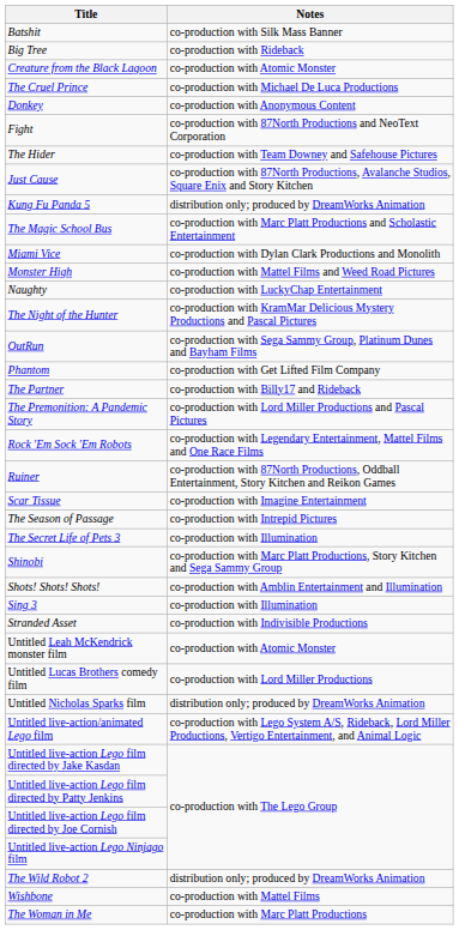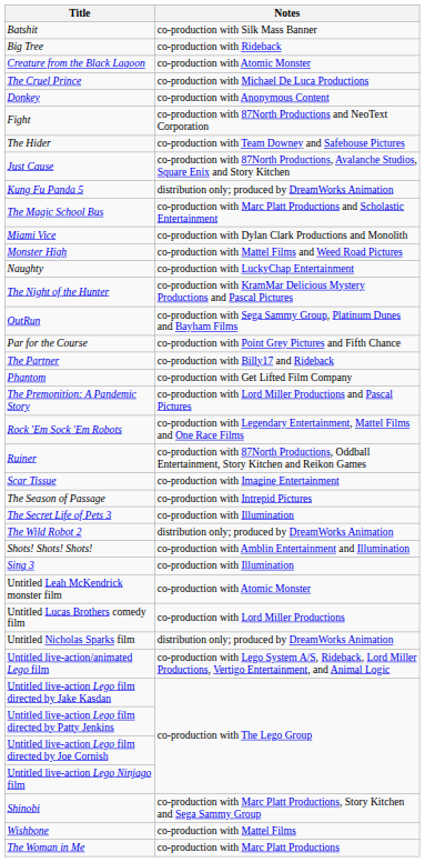 <table class="wikitable sortable" style="width:100%;">
 <tr>
 <th>Title</th>
 <th>Notes</th>
 </tr>
 <tr>
 <td><em>Batshit</em></td>
 <td>co-production with Silk Mass Banner</td>
 </tr>
 <tr>
 <td><em>Big Tree</em></td>
 <td>co-production with <a href='#'>Rideback</a></td>
 </tr>
 <tr>
 <td><em><a href='#'>Creature from the Black Lagoon</a></em></td>
 <td>co-production with <a href='#'>Atomic Monster</a></td>
 </tr>
 <tr>
 <td><em><a href='#'>The Cruel Prince</a></em></td>
 <td>co-production with <a href='#'>Michael De Luca Productions</a></td>
 </tr>
 <tr>
 <td><em><a href='#'>Donkey</a></em></td>
 <td>co-production with <a href='#'>Anonymous Content</a></td>
 </tr>
 <tr>
 <td><em>Fight</em></td>
 <td>co-production with <a href='#'>87North Productions</a> and NeoText Corporation</td>
 </tr>
 <tr>
 <td><em>The Hider</em></td>
 <td>co-production with <a href='#'>Team Downey</a> and <a href='#'>Safehouse Pictures</a></td>
 </tr>
 <tr>
 <td><em><a href='#'>Just Cause</a></em></td>
 <td>co-production with <a href='#'>87North Productions</a>, <a href='#'>Avalanche Studios</a>, <a href='#'>Square Enix</a> and Story Kitchen</td>
 </tr>
 <tr>
 <td><em><a href='#'>Kung Fu Panda 5</a></em></td>
 <td>distribution only; produced by <a href='#'>DreamWorks Animation</a></td>
 </tr>
 <tr>
 <td><em><a href='#'>The Magic School Bus</a></em></td>
 <td>co-production with <a href='#'>Marc Platt Productions</a> and <a href='#'>Scholastic Entertainment</a></td>
 </tr>
 <tr>
 <td><em><a href='#'>Miami Vice</a></em></td>
 <td>co-production with Dylan Clark Productions and Monolith</td>
 </tr>
 <tr>
 <td><em><a href='#'>Monster High</a></em></td>
 <td>co-production with <a href='#'>Mattel Films</a> and <a href='#'>Weed Road Pictures</a></td>
 </tr>
 <tr>
 <td><em>Naughty</em></td>
 <td>co-production with <a href='#'>LuckyChap Entertainment</a></td>
 </tr>
 <tr>
 <td><em><a href='#'>The Night of the Hunter</a></em></td>
 <td>co-production with <a href='#'>KramMar Delicious Mystery Productions</a> and <a href='#'>Pascal Pictures</a></td>
 </tr>
 <tr>
 <td><em><a href='#'>OutRun</a></em></td>
 <td>co-production with <a href='#'>Sega Sammy Group</a>, <a href='#'>Platinum Dunes</a> and <a href='#'>Bayham Films</a></td>
 </tr>
 <tr>
-<td><em><a href='#'>Phantom</a></em></td>
-<td>co-production with Get Lifted Film Company</td>
+<td><em>Par for the Course</em></td>
+<td>co-production with <a href='#'>Point Grey Pictures</a> and Fifth Chance</td>
 </tr>
 <tr>
 <td><em><a href='#'>The Partner</a></em></td>
 <td>co-production with <a href='#'>Billy17</a> and <a href='#'>Rideback</a></td>
+</tr>
+<tr>
+<td><em><a href='#'>Phantom</a></em></td>
+<td>co-production with Get Lifted Film Company</td>
 </tr>
 <tr>
 <td><em><a href='#'>The Premonition: A Pandemic Story</a></em></td>
 <td>co-production with <a href='#'>Lord Miller Productions</a> and <a href='#'>Pascal Pictures</a></td>
 </tr>
 <tr>
 <td><em><a href='#'>Rock 'Em Sock 'Em Robots</a></em></td>
 <td>co-production with <a href='#'>Legendary Entertainment</a>, <a href='#'>Mattel Films</a> and <a href='#'>One Race Films</a></td>
 </tr>
 <tr>
 <td><em><a href='#'>Ruiner</a></em></td>
 <td>co-production with <a href='#'>87North Productions</a>, Oddball Entertainment, Story Kitchen and Reikon Games</td>
 </tr>
 <tr>
 <td><em><a href='#'>Scar Tissue</a></em></td>
 <td>co-production with <a href='#'>Imagine Entertainment</a></td>
 </tr>
 <tr>
 <td><em>The Season of Passage</em></td>
 <td>co-production with <a href='#'>Intrepid Pictures</a></td>
 </tr>
 <tr>
 <td><em><a href='#'>The Secret Life of Pets 3</a></em></td>
 <td>co-production with <a href='#'>Illumination</a></td>
 </tr>
 <tr>
-<td><em><a href='#'>Shinobi</a></em></td>
-<td>co-production with <a href='#'>Marc Platt Productions</a>, Story Kitchen and <a href='#'>Sega Sammy Group</a></td>
+<td><a href='#'><em>The Wild Robot 2</em></a></td>
+<td>distribution only; produced by <a href='#'>DreamWorks Animation</a></td>
 </tr>
 <tr>
 <td><em>Shots! Shots! Shots!</em></td>
 <td>co-production with <a href='#'>Amblin Entertainment</a> and <a href='#'>Illumination</a></td>
 </tr>
 <tr>
 <td><em><a href='#'>Sing 3</a></em></td>
 <td>co-production with <a href='#'>Illumination</a></td>
-</tr>
-<tr>
-<td><em>Stranded Asset</em></td>
-<td>co-production with <a href='#'>Indivisible Productions</a></td>
 </tr>
 <tr>
 <td>Untitled <a href='#'>Leah McKendrick</a> monster film</td>
 <td>co-production with <a href='#'>Atomic Monster</a></td>
 </tr>
 <tr>
 <td>Untitled <a href='#'>Lucas Brothers</a> comedy film</td>
 <td>co-production with <a href='#'>Lord Miller Productions</a></td>
 </tr>
 <tr>
 <td>Untitled <a href='#'>Nicholas Sparks</a> film</td>
 <td>distribution only; produced by <a href='#'>DreamWorks Animation</a></td>
 </tr>
 <tr>
 <td><a href='#'>Untitled live-action/animated <em>Lego</em> film</a></td>
 <td>co-production with <a href='#'>Lego System A/S</a>, <a href='#'>Rideback</a>, <a href='#'>Lord Miller Productions</a>, <a href='#'>Vertigo Entertainment</a>, and <a href='#'>Animal Logic</a></td>
 </tr>
 <tr>
 <td><a href='#'>Untitled live-action <em>Lego</em> film directed by Jake Kasdan</a></td>
 <td rowspan="4">co-production with <a href='#'>The Lego Group</a></td>
 </tr>
 <tr>
 <td><a href='#'>Untitled live-action <em>Lego</em> film directed by Patty Jenkins</a></td>
 </tr>
 <tr>
 <td><a href='#'>Untitled live-action <em>Lego</em> film directed by Joe Cornish</a></td>
 </tr>
 <tr>
 <td><a href='#'>Untitled live-action <em>Lego Ninjago</em> film</a></td>
 </tr>
 <tr>
-<td><a href='#'><em>The Wild Robot 2</em></a></td>
-<td>distribution only; produced by <a href='#'>DreamWorks Animation</a></td>
+<td><em><a href='#'>Shinobi</a></em></td>
+<td>co-production with <a href='#'>Marc Platt Productions</a>, Story Kitchen and <a href='#'>Sega Sammy Group</a></td>
 </tr>
 <tr>
 <td><em><a href='#'>Wishbone</a></em></td>
 <td>co-production with <a href='#'>Mattel Films</a></td>
 </tr>
 <tr>
 <td><em><a href='#'>The Woman in Me</a></em></td>
 <td>co-production with <a href='#'>Marc Platt Productions</a></td>
 </tr>
 </table>
